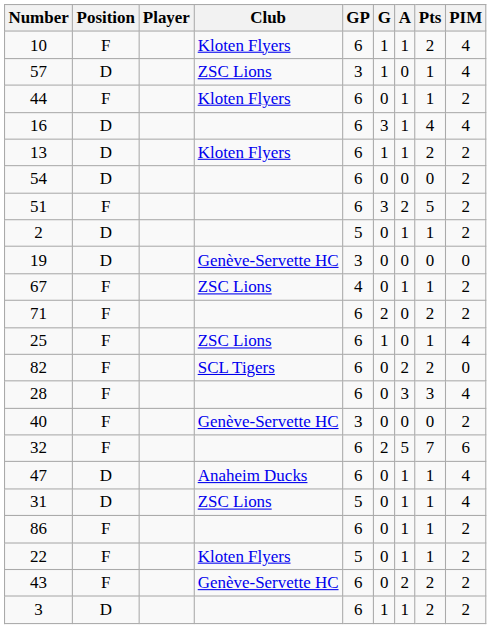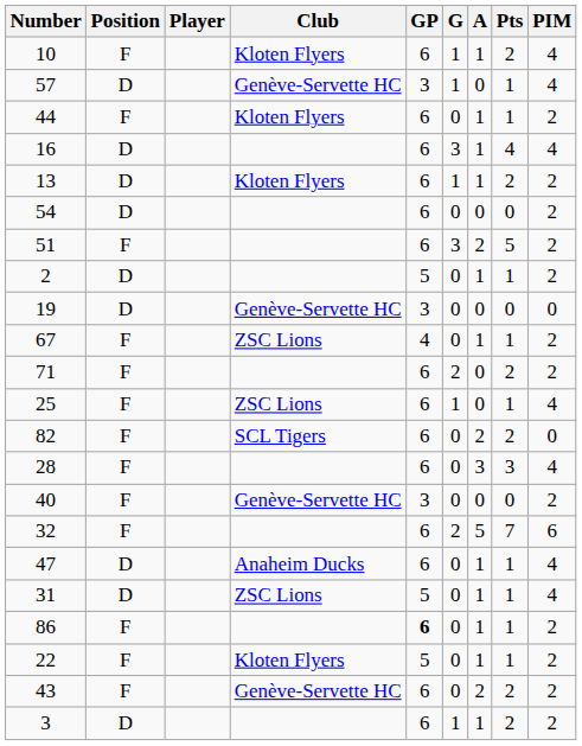 <table class="wikitable sortable" style="text-align: center;">
 <tr>
 <th scope="col">Number</th>
 <th scope="col">Position</th>
 <th scope="col">Player</th>
 <th scope="col">Club</th>
 <th scope="col">GP</th>
 <th scope="col">G</th>
 <th scope="col">A</th>
 <th scope="col">Pts</th>
 <th scope="col">PIM</th>
 </tr>
 <tr>
 <td>10</td>
 <td>F</td>
 <td scope="row" align=left></td>
 <td align=left><a href='#'>Kloten Flyers</a></td>
 <td>6</td>
 <td>1</td>
 <td>1</td>
 <td>2</td>
 <td>4</td>
 </tr>
 <tr>
 <td>57</td>
 <td>D</td>
 <td scope="row" align=left></td>
-<td align=left><a href='#'>ZSC Lions</a></td>
+<td align=left><a href='#'>Genève-Servette HC</a></td>
 <td>3</td>
 <td>1</td>
 <td>0</td>
 <td>1</td>
 <td>4</td>
 </tr>
 <tr>
 <td>44</td>
 <td>F</td>
 <td scope="row" align=left></td>
 <td align=left><a href='#'>Kloten Flyers</a></td>
 <td>6</td>
 <td>0</td>
 <td>1</td>
 <td>1</td>
 <td>2</td>
 </tr>
 <tr>
 <td>16</td>
 <td>D</td>
 <td scope="row" align=left></td>
 <td align=left></td>
 <td>6</td>
 <td>3</td>
 <td>1</td>
 <td>4</td>
 <td>4</td>
 </tr>
 <tr>
 <td>13</td>
 <td>D</td>
 <td scope="row" align=left></td>
 <td align=left><a href='#'>Kloten Flyers</a></td>
 <td>6</td>
 <td>1</td>
 <td>1</td>
 <td>2</td>
 <td>2</td>
 </tr>
 <tr>
 <td>54</td>
 <td>D</td>
 <td scope="row" align=left></td>
 <td align=left></td>
 <td>6</td>
 <td>0</td>
 <td>0</td>
 <td>0</td>
 <td>2</td>
 </tr>
 <tr>
 <td>51</td>
 <td>F</td>
 <td scope="row" align=left></td>
 <td align=left></td>
 <td>6</td>
 <td>3</td>
 <td>2</td>
 <td>5</td>
 <td>2</td>
 </tr>
 <tr>
 <td>2</td>
 <td>D</td>
 <td scope="row" align=left></td>
 <td align=left></td>
 <td>5</td>
 <td>0</td>
 <td>1</td>
 <td>1</td>
 <td>2</td>
 </tr>
 <tr>
 <td>19</td>
 <td>D</td>
 <td scope="row" align=left></td>
 <td align=left><a href='#'>Genève-Servette HC</a></td>
 <td>3</td>
 <td>0</td>
 <td>0</td>
 <td>0</td>
 <td>0</td>
 </tr>
 <tr>
 <td>67</td>
 <td>F</td>
 <td scope="row" align=left></td>
 <td align=left><a href='#'>ZSC Lions</a></td>
 <td>4</td>
 <td>0</td>
 <td>1</td>
 <td>1</td>
 <td>2</td>
 </tr>
 <tr>
 <td>71</td>
 <td>F</td>
 <td scope="row" align=left></td>
 <td align=left></td>
 <td>6</td>
 <td>2</td>
 <td>0</td>
 <td>2</td>
 <td>2</td>
 </tr>
 <tr>
 <td>25</td>
 <td>F</td>
 <td scope="row" align=left></td>
 <td align=left><a href='#'>ZSC Lions</a></td>
 <td>6</td>
 <td>1</td>
 <td>0</td>
 <td>1</td>
 <td>4</td>
 </tr>
 <tr>
 <td>82</td>
 <td>F</td>
 <td scope="row" align=left></td>
 <td align=left><a href='#'>SCL Tigers</a></td>
 <td>6</td>
 <td>0</td>
 <td>2</td>
 <td>2</td>
 <td>0</td>
 </tr>
 <tr>
 <td>28</td>
 <td>F</td>
 <td scope="row" align=left></td>
 <td align=left></td>
 <td>6</td>
 <td>0</td>
 <td>3</td>
 <td>3</td>
 <td>4</td>
 </tr>
 <tr>
 <td>40</td>
 <td>F</td>
 <td scope="row" align=left></td>
 <td align=left><a href='#'>Genève-Servette HC</a></td>
 <td>3</td>
 <td>0</td>
 <td>0</td>
 <td>0</td>
 <td>2</td>
 </tr>
 <tr>
 <td>32</td>
 <td>F</td>
 <td scope="row" align=left></td>
 <td align=left></td>
 <td>6</td>
 <td>2</td>
 <td>5</td>
 <td>7</td>
 <td>6</td>
 </tr>
 <tr>
 <td>47</td>
 <td>D</td>
 <td scope="row" align=left></td>
 <td align=left><a href='#'>Anaheim Ducks</a></td>
 <td>6</td>
 <td>0</td>
 <td>1</td>
 <td>1</td>
 <td>4</td>
 </tr>
 <tr>
 <td>31</td>
 <td>D</td>
 <td scope="row" align=left></td>
 <td align=left><a href='#'>ZSC Lions</a></td>
 <td>5</td>
 <td>0</td>
 <td>1</td>
 <td>1</td>
 <td>4</td>
 </tr>
 <tr>
 <td>86</td>
 <td>F</td>
 <td scope="row" align=left></td>
 <td align=left></td>
-<td>6</td>
+<td><strong>6</strong></td>
 <td>0</td>
 <td>1</td>
 <td>1</td>
 <td>2</td>
 </tr>
 <tr>
 <td>22</td>
 <td>F</td>
 <td scope="row" align=left></td>
 <td align=left><a href='#'>Kloten Flyers</a></td>
 <td>5</td>
 <td>0</td>
 <td>1</td>
 <td>1</td>
 <td>2</td>
 </tr>
 <tr>
 <td>43</td>
 <td>F</td>
 <td scope="row" align=left></td>
 <td align=left><a href='#'>Genève-Servette HC</a></td>
 <td>6</td>
 <td>0</td>
 <td>2</td>
 <td>2</td>
 <td>2</td>
 </tr>
 <tr>
 <td>3</td>
 <td>D</td>
 <td scope="row" align=left></td>
 <td align=left></td>
 <td>6</td>
 <td>1</td>
 <td>1</td>
 <td>2</td>
 <td>2</td>
 </tr>
 </table>
